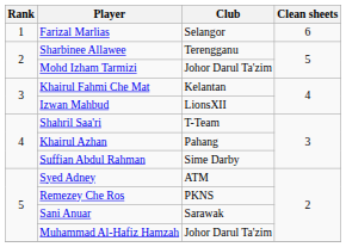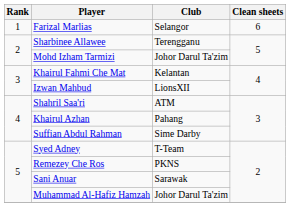 <table class="wikitable" style="text-align:center">
 <tr>
 <th>Rank</th>
 <th>Player</th>
 <th>Club</th>
 <th>Clean sheets</th>
 </tr>
 <tr>
 <td rowspan="1">1</td>
 <td align="left"> <a href='#'>Farizal Marlias</a></td>
 <td align="left">Selangor</td>
 <td>6</td>
 </tr>
 <tr>
 <td rowspan="2">2</td>
 <td align="left"> <a href='#'>Sharbinee Allawee</a></td>
 <td align="left">Terengganu</td>
 <td rowspan="2">5</td>
 </tr>
 <tr>
 <td align="left"> <a href='#'>Mohd Izham Tarmizi</a></td>
 <td align="left">Johor Darul Ta'zim</td>
 </tr>
 <tr>
 <td rowspan="2">3</td>
 <td align="left"> <a href='#'>Khairul Fahmi Che Mat</a></td>
 <td align="left">Kelantan</td>
 <td rowspan="2">4</td>
 </tr>
 <tr>
 <td align="left"> <a href='#'>Izwan Mahbud</a></td>
 <td align="left">LionsXII</td>
 </tr>
 <tr>
 <td rowspan="3">4</td>
 <td align="left"> <a href='#'>Shahril Saa'ri</a></td>
-<td align="left">T-Team</td>
+<td align="left">ATM</td>
 <td rowspan="3">3</td>
 </tr>
 <tr>
 <td align="left"> <a href='#'>Khairul Azhan</a></td>
 <td align="left">Pahang</td>
 </tr>
 <tr>
 <td align="left"> <a href='#'>Suffian Abdul Rahman</a></td>
 <td align="left">Sime Darby</td>
 </tr>
 <tr>
 <td rowspan="4">5</td>
 <td align="left"> <a href='#'>Syed Adney</a></td>
-<td align="left">ATM</td>
+<td align="left">T-Team</td>
 <td rowspan="4">2</td>
 </tr>
 <tr>
 <td align="left"> <a href='#'>Remezey Che Ros</a></td>
 <td align="left">PKNS</td>
 </tr>
 <tr>
 <td align="left"> <a href='#'>Sani Anuar</a></td>
 <td align="left">Sarawak</td>
 </tr>
 <tr>
 <td align="left"> <a href='#'>Muhammad Al-Hafiz Hamzah</a></td>
 <td align="left">Johor Darul Ta'zim</td>
 </tr>
 <tr>
 </tr>
 </table>
